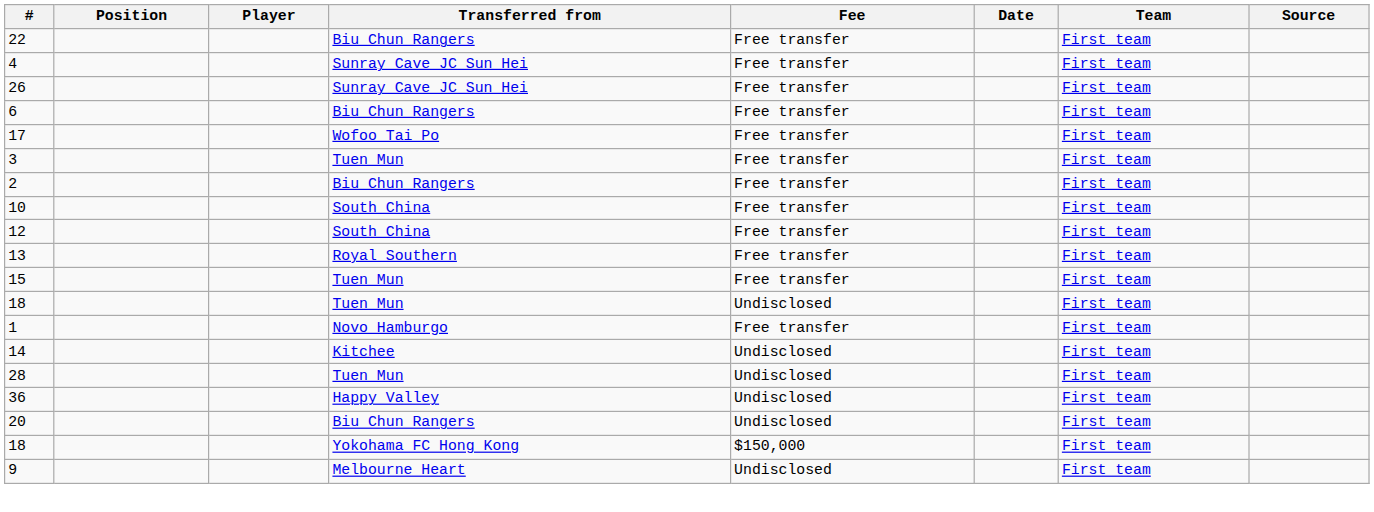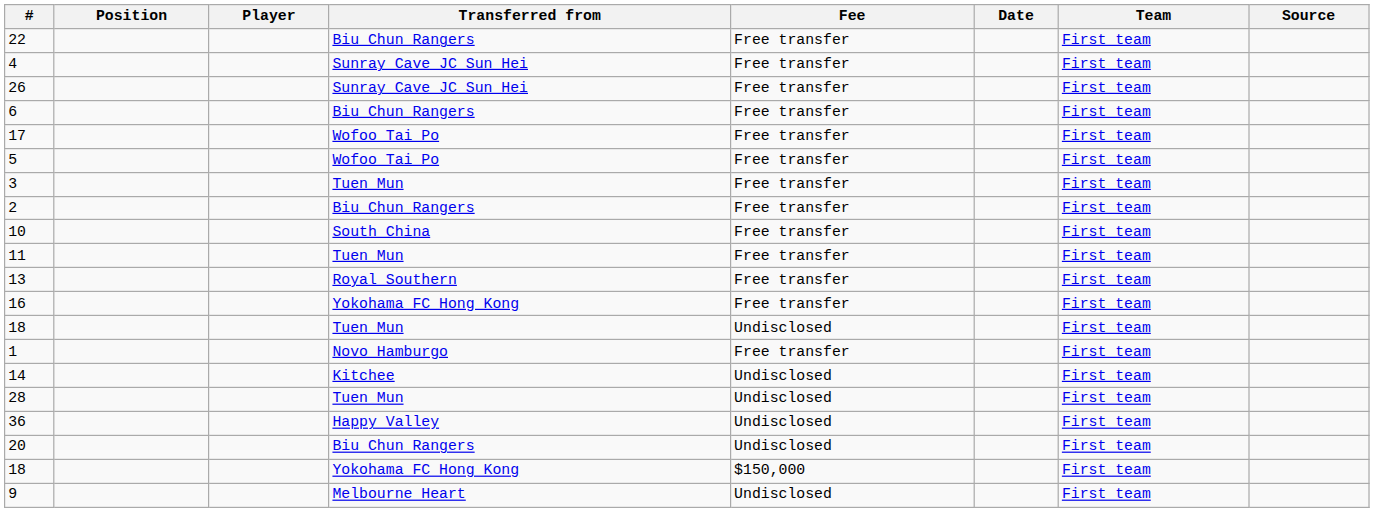 <table class="wikitable sortable" style="width:90%; text-align:center; font-size:95%; text-align:left;">
 <tr>
 <th><strong>#</strong></th>
 <th><strong>Position </strong></th>
 <th><strong>Player </strong></th>
 <th><strong>Transferred from</strong></th>
 <th><strong>Fee </strong></th>
 <th><strong>Date</strong></th>
 <th><strong>Team</strong></th>
 <th><strong>Source</strong></th>
 </tr>
 <tr>
 <td>22</td>
 <td></td>
 <td></td>
 <td> <a href='#'>Biu Chun Rangers</a></td>
 <td>Free transfer</td>
 <td></td>
 <td><a href='#'>First team</a></td>
 <td></td>
 </tr>
 <tr>
 <td>4</td>
 <td></td>
 <td></td>
 <td> <a href='#'>Sunray Cave JC Sun Hei</a></td>
 <td>Free transfer</td>
 <td></td>
 <td><a href='#'>First team</a></td>
 <td></td>
 </tr>
 <tr>
 <td>26</td>
 <td></td>
 <td></td>
 <td> <a href='#'>Sunray Cave JC Sun Hei</a></td>
 <td>Free transfer</td>
 <td></td>
 <td><a href='#'>First team</a></td>
 <td></td>
 </tr>
 <tr>
 <td>6</td>
 <td></td>
 <td></td>
 <td> <a href='#'>Biu Chun Rangers</a></td>
 <td>Free transfer</td>
 <td></td>
 <td><a href='#'>First team</a></td>
 <td></td>
 </tr>
 <tr>
 <td>17</td>
 <td></td>
 <td></td>
 <td> <a href='#'>Wofoo Tai Po</a></td>
 <td>Free transfer</td>
 <td></td>
 <td><a href='#'>First team</a></td>
 <td></td>
 </tr>
 <tr>
+<td>5</td>
+<td></td>
+<td></td>
+<td> <a href='#'>Wofoo Tai Po</a></td>
+<td>Free transfer</td>
+<td></td>
+<td><a href='#'>First team</a></td>
+<td></td>
+</tr>
+<tr>
 <td>3</td>
 <td></td>
 <td></td>
 <td> <a href='#'>Tuen Mun</a></td>
 <td>Free transfer</td>
 <td></td>
 <td><a href='#'>First team</a></td>
 <td></td>
 </tr>
 <tr>
 <td>2</td>
 <td></td>
 <td></td>
 <td> <a href='#'>Biu Chun Rangers</a></td>
 <td>Free transfer</td>
 <td></td>
 <td><a href='#'>First team</a></td>
 <td></td>
 </tr>
 <tr>
 <td>10</td>
 <td></td>
 <td></td>
 <td> <a href='#'>South China</a></td>
 <td>Free transfer</td>
 <td></td>
 <td><a href='#'>First team</a></td>
 <td></td>
 </tr>
 <tr>
-<td>12</td>
+<td>11</td>
 <td></td>
 <td></td>
-<td> <a href='#'>South China</a></td>
+<td> <a href='#'>Tuen Mun</a></td>
 <td>Free transfer</td>
 <td></td>
 <td><a href='#'>First team</a></td>
 <td></td>
 </tr>
 <tr>
 <td>13</td>
 <td></td>
 <td></td>
 <td> <a href='#'>Royal Southern</a></td>
 <td>Free transfer</td>
 <td></td>
 <td><a href='#'>First team</a></td>
 <td></td>
 </tr>
 <tr>
-<td>15</td>
+<td>16</td>
 <td></td>
 <td></td>
-<td> <a href='#'>Tuen Mun</a></td>
+<td> <a href='#'>Yokohama FC Hong Kong</a></td>
 <td>Free transfer</td>
 <td></td>
 <td><a href='#'>First team</a></td>
 <td></td>
 </tr>
 <tr>
 <td>18</td>
 <td></td>
 <td></td>
 <td> <a href='#'>Tuen Mun</a></td>
 <td>Undisclosed</td>
 <td></td>
 <td><a href='#'>First team</a></td>
 <td></td>
 </tr>
 <tr>
 <td>1</td>
 <td></td>
 <td></td>
 <td> <a href='#'>Novo Hamburgo</a></td>
 <td>Free transfer</td>
 <td></td>
 <td><a href='#'>First team</a></td>
 <td></td>
 </tr>
 <tr>
 <td>14</td>
 <td></td>
 <td></td>
 <td> <a href='#'>Kitchee</a></td>
 <td>Undisclosed</td>
 <td></td>
 <td><a href='#'>First team</a></td>
 <td></td>
 </tr>
 <tr>
 <td>28</td>
 <td></td>
 <td></td>
 <td> <a href='#'>Tuen Mun</a></td>
 <td>Undisclosed</td>
 <td></td>
 <td><a href='#'>First team</a></td>
 <td></td>
 </tr>
 <tr>
 <td>36</td>
 <td></td>
 <td></td>
 <td> <a href='#'>Happy Valley</a></td>
 <td>Undisclosed</td>
 <td></td>
 <td><a href='#'>First team</a></td>
 <td></td>
 </tr>
 <tr>
 <td>20</td>
 <td></td>
 <td></td>
 <td> <a href='#'>Biu Chun Rangers</a></td>
 <td>Undisclosed</td>
 <td></td>
 <td><a href='#'>First team</a></td>
 <td></td>
 </tr>
 <tr>
 <td>18</td>
 <td></td>
 <td></td>
 <td> <a href='#'>Yokohama FC Hong Kong</a></td>
 <td>$150,000</td>
 <td></td>
 <td><a href='#'>First team</a></td>
 <td></td>
 </tr>
 <tr>
 <td>9</td>
 <td></td>
 <td></td>
 <td> <a href='#'>Melbourne Heart</a></td>
 <td>Undisclosed</td>
 <td></td>
 <td><a href='#'>First team</a></td>
 <td></td>
 </tr>
 </table>
